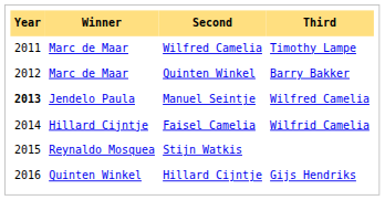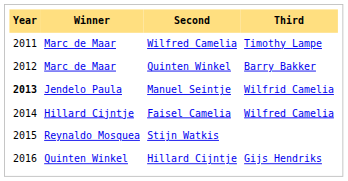 <table cellpadding="4" cellspacing="0"  style="border: 1px solid silver; color: black; margin: 0 0 0.5em 0; background-color: white; padding: 5px; text-align: left; font-size:85%; vertical-align: top; line-height:1.6em;">
 <tr>
 <th scope=col; align="center" bgcolor="FFDF80">Year</th>
 <th scope=col; align="center" bgcolor="FFDF80">Winner</th>
 <th scope=col; align="center" bgcolor="FFDF80">Second</th>
 <th scope=col; align="center" bgcolor="FFDF80">Third</th>
 </tr>
 <tr>
 </tr>
 <tr>
 <td>2011</td>
 <td><a href='#'>Marc de Maar</a></td>
 <td><a href='#'>Wilfred Camelia</a></td>
 <td><a href='#'>Timothy Lampe</a></td>
 </tr>
 <tr>
 <td>2012</td>
 <td><a href='#'>Marc de Maar</a></td>
 <td><a href='#'>Quinten Winkel</a></td>
 <td><a href='#'>Barry Bakker</a></td>
 </tr>
 <tr>
 <td><strong>2013</strong></td>
 <td><a href='#'>Jendelo Paula</a></td>
 <td><a href='#'>Manuel Seintje</a></td>
-<td><a href='#'>Wilfred Camelia</a></td>
+<td><a href='#'>Wilfrid Camelia</a></td>
 </tr>
 <tr>
 <td>2014</td>
 <td><a href='#'>Hillard Cijntje</a></td>
 <td><a href='#'>Faisel Camelia</a></td>
-<td><a href='#'>Wilfrid Camelia</a></td>
+<td><a href='#'>Wilfred Camelia</a></td>
 </tr>
 <tr>
 <td>2015</td>
 <td><a href='#'>Reynaldo Mosquea</a></td>
 <td><a href='#'>Stijn Watkis</a></td>
 <td></td>
 </tr>
 <tr>
 <td>2016</td>
 <td><a href='#'>Quinten Winkel</a></td>
 <td><a href='#'>Hillard Cijntje</a></td>
 <td><a href='#'>Gijs Hendriks</a></td>
 </tr>
 </table>
